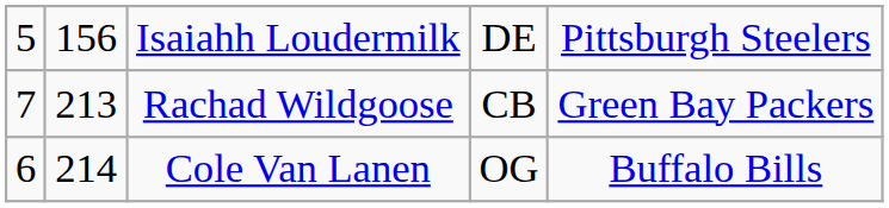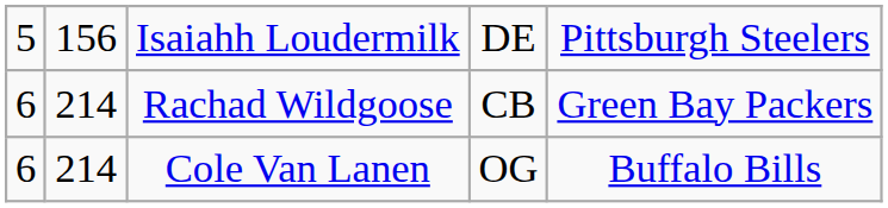 <table class="wikitable" style="text-align:center">
 <tr>
 <td>5</td>
 <td>156</td>
 <td><a href='#'>Isaiahh Loudermilk</a></td>
 <td>DE</td>
 <td><a href='#'>Pittsburgh Steelers</a></td>
 </tr>
 <tr>
-<td>7</td>
-<td>213</td>
+<td>6</td>
+<td>214</td>
 <td><a href='#'>Rachad Wildgoose</a></td>
 <td>CB</td>
 <td><a href='#'>Green Bay Packers</a></td>
 </tr>
 <tr>
 <td>6</td>
 <td>214</td>
 <td><a href='#'>Cole Van Lanen</a></td>
 <td>OG</td>
 <td><a href='#'>Buffalo Bills</a></td>
 </tr>
 </table>
